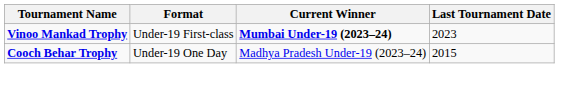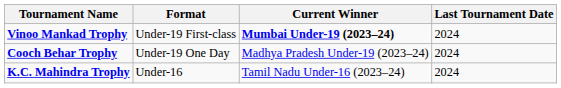 <table class="wikitable sortable">
 <tr>
 <th>Tournament Name</th>
 <th>Format</th>
 <th>Current Winner</th>
 <th>Last Tournament Date</th>
 </tr>
 <tr>
 <td><strong><a href='#'>Vinoo Mankad Trophy</a></strong></td>
 <td>Under-19 First-class</td>
 <td><strong><a href='#'>Mumbai Under-19</a> (2023–24)</strong></td>
-<td>2023</td>
+<td>2024</td>
 </tr>
 <tr>
 <td><strong><a href='#'>Cooch Behar Trophy</a></strong></td>
 <td>Under-19 One Day</td>
 <td><a href='#'>Madhya Pradesh Under-19</a> (2023–24)</td>
-<td>2015</td>
+<td>2024</td>
+</tr>
+<tr>
+<td><strong><a href='#'>K.C. Mahindra Trophy</a></strong></td>
+<td>Under-16</td>
+<td><a href='#'>Tamil Nadu Under-16</a> (2023–24)</td>
+<td>2024</td>
 </tr>
 </table>
